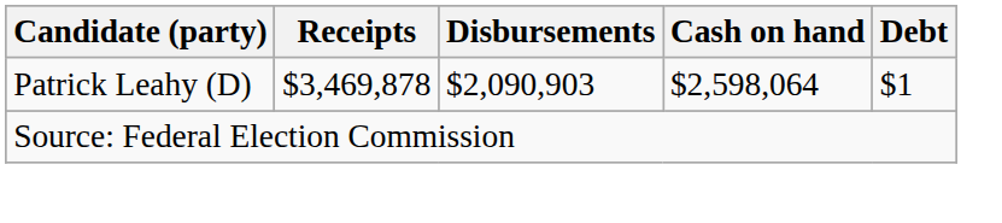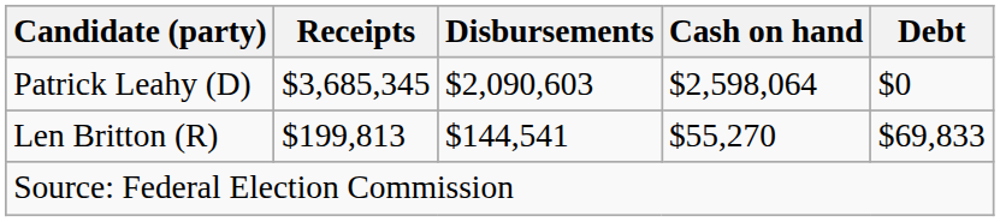 <table class="wikitable sortable">
 <tr>
 <th>Candidate (party)</th>
 <th>Receipts</th>
 <th>Disbursements</th>
 <th>Cash on hand</th>
 <th>Debt</th>
 </tr>
 <tr>
 <td>Patrick Leahy (D)</td>
-<td>$3,469,878</td>
-<td>$2,090,903</td>
+<td>$3,685,345</td>
+<td>$2,090,603</td>
 <td>$2,598,064</td>
-<td>$1</td>
+<td>$0</td>
+</tr>
+<tr>
+<td>Len Britton (R)</td>
+<td>$199,813</td>
+<td>$144,541</td>
+<td>$55,270</td>
+<td>$69,833</td>
 </tr>
 <tr>
 <td colspan=5>Source: Federal Election Commission</td>
 </tr>
 </table>
